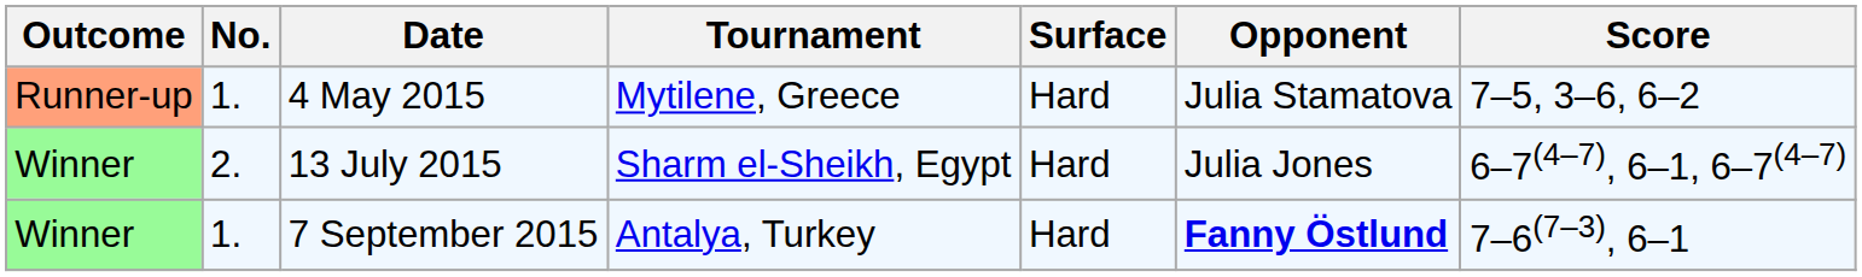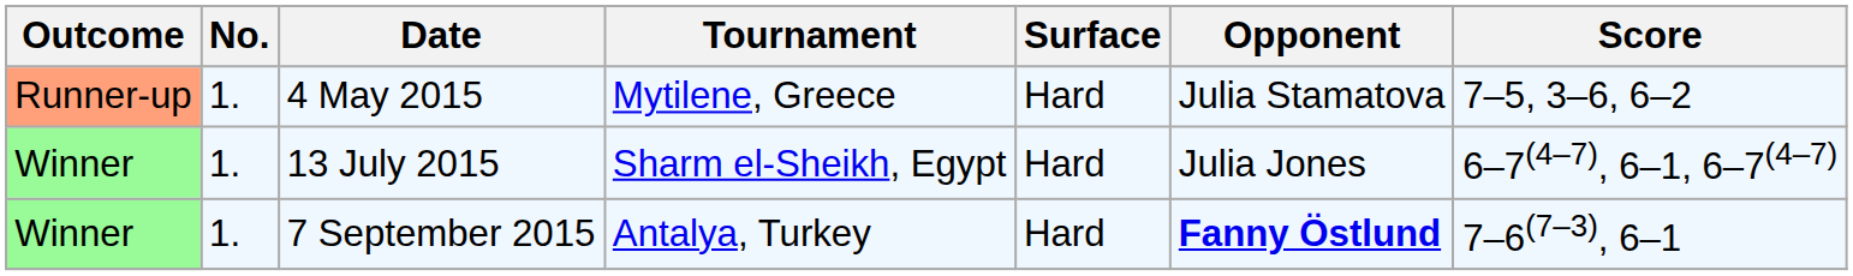 <table class="sortable wikitable" style=font-size:97%>
 <tr>
 <th>Outcome</th>
 <th>No.</th>
 <th>Date</th>
 <th>Tournament</th>
 <th>Surface</th>
 <th>Opponent</th>
 <th>Score</th>
 </tr>
 <tr style="background:#f0f8ff;">
 <td style="background:#ffa07a;">Runner-up</td>
 <td>1.</td>
 <td>4 May 2015</td>
 <td><a href='#'>Mytilene</a>, Greece</td>
 <td>Hard</td>
 <td> Julia Stamatova</td>
 <td>7–5, 3–6, 6–2</td>
 </tr>
 <tr style="background:#f0f8ff;">
 <td style="background:#98fb98;">Winner</td>
-<td>2.</td>
+<td>1.</td>
 <td>13 July 2015</td>
 <td><a href='#'>Sharm el-Sheikh</a>, Egypt</td>
 <td>Hard</td>
 <td> Julia Jones</td>
 <td>6–7<sup>(4–7)</sup>, 6–1, 6–7<sup>(4–7)</sup></td>
 </tr>
 <tr style="background:#f0f8ff;">
 <td style="background:#98fb98;">Winner</td>
 <td>1.</td>
 <td>7 September 2015</td>
 <td><a href='#'>Antalya</a>, Turkey</td>
 <td>Hard</td>
 <td><strong> <a href='#'>Fanny Östlund</a></strong></td>
 <td>7–6<sup>(7–3)</sup>, 6–1</td>
 </tr>
 </table>
